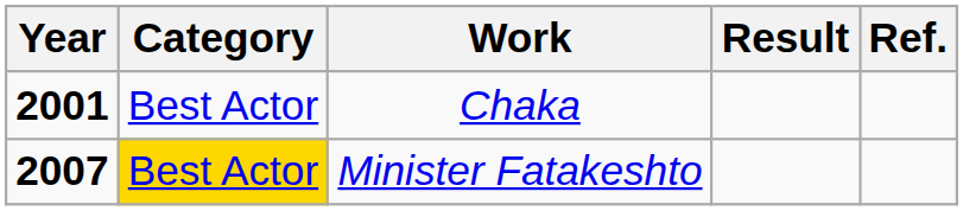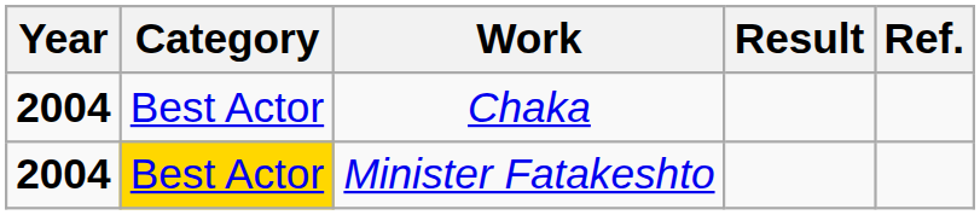 <table class= "wikitable" style="text-align:center;">
 <tr>
 <th>Year</th>
 <th>Category</th>
 <th>Work</th>
 <th>Result</th>
 <th>Ref.</th>
 </tr>
 <tr>
-<td><strong> 2001 </strong></td>
+<td><strong> 2004 </strong></td>
 <td><a href='#'>Best Actor</a></td>
 <td><em><a href='#'>Chaka</a></em></td>
 <td></td>
 <td></td>
 </tr>
 <tr>
-<td><strong> 2007 </strong></td>
+<td><strong> 2004 </strong></td>
 <td style="background: gold;"><a href='#'>Best Actor</a></td>
 <td><em><a href='#'>Minister Fatakeshto</a></em></td>
 <td></td>
 <td></td>
 </tr>
 </table>
